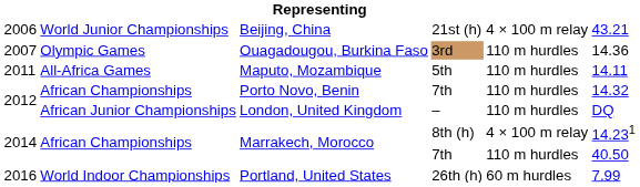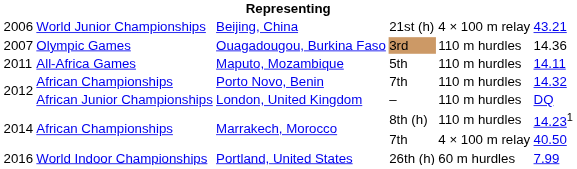 <table>
 <tr>
 <th colspan="6">Representing </th>
 </tr>
 <tr>
 <td>2006</td>
 <td><a href='#'>World Junior Championships</a></td>
 <td><a href='#'>Beijing, China</a></td>
 <td>21st (h)</td>
 <td>4 × 100 m relay</td>
 <td><a href='#'>43.21</a></td>
 </tr>
 <tr>
 <td>2007</td>
 <td><a href='#'>Olympic Games</a></td>
 <td><a href='#'>Ouagadougou, Burkina Faso</a></td>
 <td bgcolor=cc9966>3rd</td>
 <td>110 m hurdles</td>
 <td>14.36</td>
 </tr>
 <tr>
 <td>2011</td>
 <td><a href='#'>All-Africa Games</a></td>
 <td><a href='#'>Maputo, Mozambique</a></td>
 <td>5th</td>
 <td>110 m hurdles</td>
 <td><a href='#'>14.11</a></td>
 </tr>
 <tr>
 <td rowspan=2>2012</td>
 <td><a href='#'>African Championships</a></td>
 <td><a href='#'>Porto Novo, Benin</a></td>
 <td>7th</td>
 <td>110 m hurdles</td>
 <td><a href='#'>14.32</a></td>
 </tr>
 <tr>
 <td><a href='#'>African Junior Championships</a></td>
 <td><a href='#'>London, United Kingdom</a></td>
 <td>–</td>
 <td>110 m hurdles</td>
 <td><a href='#'>DQ</a></td>
 </tr>
 <tr>
 <td rowspan=2>2014</td>
 <td rowspan=2><a href='#'>African Championships</a></td>
 <td rowspan=2><a href='#'>Marrakech, Morocco</a></td>
 <td>8th (h)</td>
-<td>4 × 100 m relay</td>
+<td>110 m hurdles</td>
 <td><a href='#'>14.23</a><sup>1</sup></td>
 </tr>
 <tr>
 <td>7th</td>
-<td>110 m hurdles</td>
+<td>4 × 100 m relay</td>
 <td><a href='#'>40.50</a></td>
 </tr>
 <tr>
 <td>2016</td>
 <td><a href='#'>World Indoor Championships</a></td>
 <td><a href='#'>Portland, United States</a></td>
 <td>26th (h)</td>
 <td>60 m hurdles</td>
 <td><a href='#'>7.99</a></td>
 </tr>
 </table>
